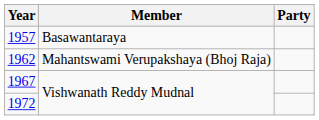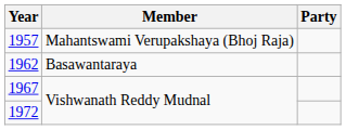 <table class="wikitable sortable">
 <tr>
 <th>Year</th>
 <th>Member</th>
 <th colspan="2">Party</th>
 </tr>
 <tr>
 <td><a href='#'>1957</a></td>
-<td>Basawantaraya</td>
+<td>Mahantswami Verupakshaya (Bhoj Raja)</td>
 <td></td>
 </tr>
 <tr>
 <td><a href='#'>1962</a></td>
-<td>Mahantswami Verupakshaya (Bhoj Raja)</td>
+<td>Basawantaraya</td>
 <td></td>
 </tr>
 <tr>
 <td><a href='#'>1967</a></td>
 <td rowspan=2>Vishwanath Reddy Mudnal</td>
 <td></td>
 </tr>
 <tr>
 <td><a href='#'>1972</a></td>
 </tr>
 </table>
